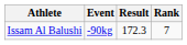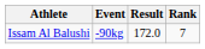 <table class="wikitable">
 <tr>
 <th>Athlete</th>
 <th>Event</th>
 <th>Result</th>
 <th>Rank</th>
 </tr>
 <tr align=center>
 <td align=left><a href='#'>Issam Al Balushi</a></td>
 <td align=left><a href='#'>-90kg</a></td>
-<td>172.3</td>
+<td>172.0</td>
 <td>7</td>
 </tr>
 </table>
